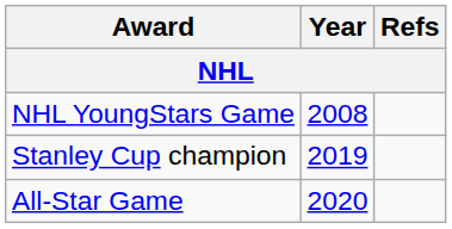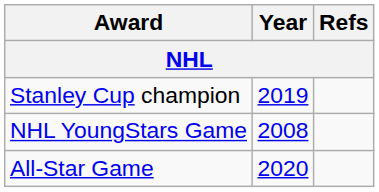 <table class="wikitable">
 <tr>
 <th>Award</th>
 <th>Year</th>
 <th>Refs</th>
 </tr>
 <tr>
 <th colspan="3"><a href='#'>NHL</a></th>
 </tr>
 <tr>
-<td><a href='#'>NHL YoungStars Game</a></td>
-<td><a href='#'>2008</a></td>
+<td><a href='#'>Stanley Cup</a> champion</td>
+<td><a href='#'>2019</a></td>
 <td></td>
 </tr>
 <tr>
-<td><a href='#'>Stanley Cup</a> champion</td>
-<td><a href='#'>2019</a></td>
+<td><a href='#'>NHL YoungStars Game</a></td>
+<td><a href='#'>2008</a></td>
 <td></td>
 </tr>
 <tr>
 <td><a href='#'>All-Star Game</a></td>
 <td><a href='#'>2020</a></td>
 <td></td>
 </tr>
 </table>
